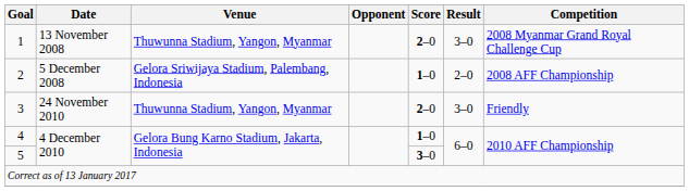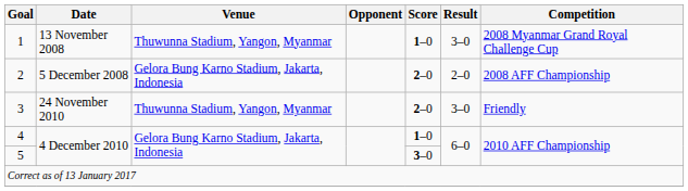 <table class="wikitable">
 <tr>
 <th>Goal</th>
 <th>Date</th>
 <th>Venue</th>
 <th>Opponent</th>
 <th>Score</th>
 <th>Result</th>
 <th>Competition </th>
 </tr>
 <tr>
 <td align=center>1</td>
 <td>13 November 2008</td>
 <td><a href='#'>Thuwunna Stadium</a>, <a href='#'>Yangon</a>, <a href='#'>Myanmar</a></td>
 <td></td>
-<td align=center><strong>2</strong>–0</td>
+<td align=center><strong>1</strong>–0</td>
 <td align=center>3–0</td>
 <td><a href='#'>2008 Myanmar Grand Royal Challenge Cup</a></td>
 </tr>
 <tr>
 <td align=center>2</td>
 <td>5 December 2008</td>
-<td><a href='#'>Gelora Sriwijaya Stadium</a>, <a href='#'>Palembang</a>, <a href='#'>Indonesia</a></td>
+<td><a href='#'>Gelora Bung Karno Stadium</a>, <a href='#'>Jakarta</a>, <a href='#'>Indonesia</a></td>
 <td></td>
-<td align=center><strong>1</strong>–0</td>
+<td align=center><strong>2</strong>–0</td>
 <td align=center>2–0</td>
 <td><a href='#'>2008 AFF Championship</a></td>
 </tr>
 <tr>
 <td align=center>3</td>
 <td>24 November 2010</td>
 <td><a href='#'>Thuwunna Stadium</a>, <a href='#'>Yangon</a>, <a href='#'>Myanmar</a></td>
 <td></td>
 <td align=center><strong>2</strong>–0</td>
 <td align=center>3–0</td>
 <td><a href='#'>Friendly</a></td>
 </tr>
 <tr>
 <td align=center>4</td>
 <td rowspan=2>4 December 2010</td>
 <td rowspan="2"><a href='#'>Gelora Bung Karno Stadium</a>, <a href='#'>Jakarta</a>, <a href='#'>Indonesia</a></td>
 <td rowspan=2></td>
 <td align=center><strong>1</strong>–0</td>
 <td rowspan=2 align=center>6–0</td>
 <td rowspan=2><a href='#'>2010 AFF Championship</a></td>
 </tr>
 <tr>
 <td align=center>5</td>
 <td align=center><strong>3</strong>–0</td>
 </tr>
 <tr>
 <td colspan="12"><small><em>Correct as of 13 January 2017</em></small></td>
 </tr>
 <tr>
 </tr>
 </table>
